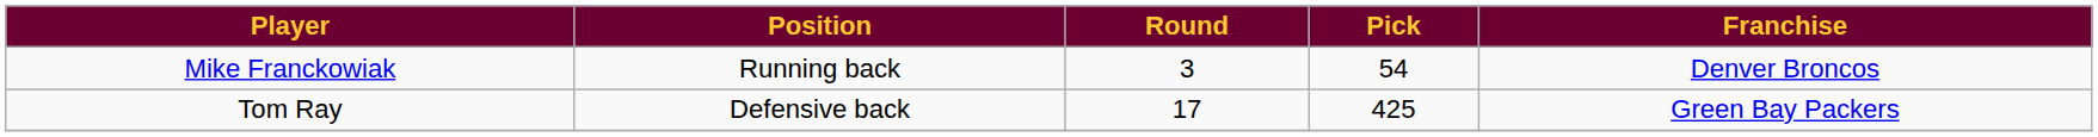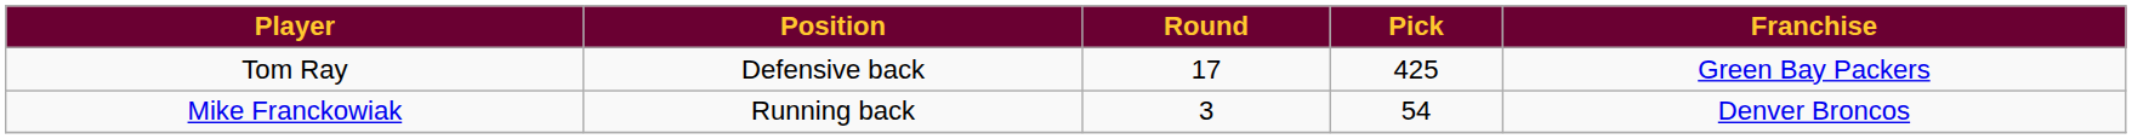 <table class="wikitable" width="80%">
 <tr align="center"  style="background:#6A0032;color:#FFC82E;">
 <td><strong>Player</strong></td>
 <td><strong>Position</strong></td>
 <td><strong>Round</strong></td>
 <td><strong>Pick</strong></td>
 <td><strong>Franchise</strong></td>
 </tr>
 <tr align="center" bgcolor="">
+<td>Tom Ray</td>
+<td>Defensive back</td>
+<td>17</td>
+<td>425</td>
+<td><a href='#'>Green Bay Packers</a></td>
+</tr>
+<tr align="center" bgcolor="">
 <td><a href='#'>Mike Franckowiak</a></td>
 <td>Running back</td>
 <td>3</td>
 <td>54</td>
 <td><a href='#'>Denver Broncos</a></td>
 </tr>
 <tr align="center" bgcolor="">
-<td>Tom Ray</td>
-<td>Defensive back</td>
-<td>17</td>
-<td>425</td>
-<td><a href='#'>Green Bay Packers</a></td>
-</tr>
-<tr align="center" bgcolor="">
 </tr>
 </table>
